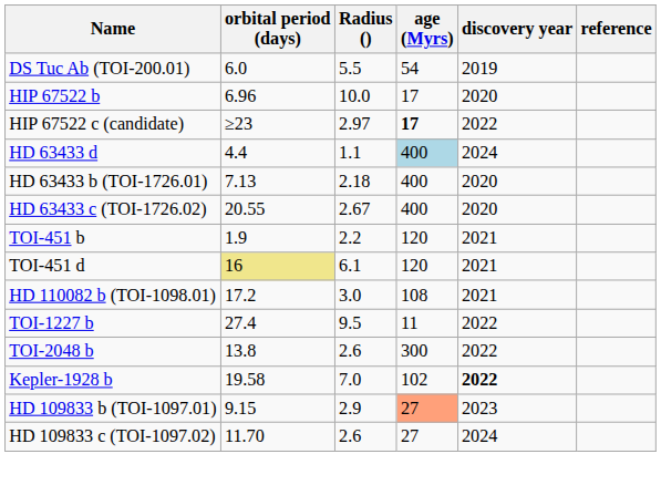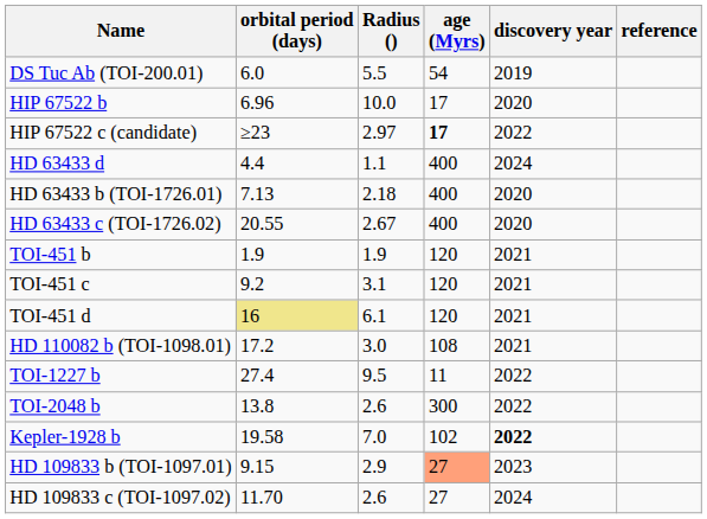 <table class="wikitable sortable">
 <tr>
 <th>Name</th>
 <th>orbital period<br>(days)</th>
 <th>Radius<br>()</th>
 <th>age<br>(<a href='#'>Myrs</a>)</th>
 <th>discovery year</th>
 <th>reference</th>
 </tr>
 <tr>
 <td><a href='#'>DS Tuc Ab</a> (TOI-200.01)</td>
 <td>6.0</td>
 <td>5.5</td>
 <td>54</td>
 <td>2019</td>
 <td></td>
 </tr>
 <tr>
 <td><a href='#'>HIP 67522 b</a></td>
 <td>6.96</td>
 <td>10.0</td>
 <td>17</td>
 <td>2020</td>
 <td></td>
 </tr>
 <tr>
 <td>HIP 67522 c (candidate)</td>
 <td>≥23</td>
 <td>2.97</td>
 <td><strong>17</strong></td>
 <td>2022</td>
 <td></td>
 </tr>
 <tr>
 <td><a href='#'>HD 63433 d</a></td>
 <td>4.4</td>
 <td>1.1</td>
-<td style="background: lightblue;">400</td>
+<td>400</td>
 <td>2024</td>
 <td></td>
 </tr>
 <tr>
 <td>HD 63433 b (TOI-1726.01)</td>
 <td>7.13</td>
 <td>2.18</td>
 <td>400</td>
 <td>2020</td>
 <td></td>
 </tr>
 <tr>
 <td><a href='#'>HD 63433 c</a> (TOI-1726.02)</td>
 <td>20.55</td>
 <td>2.67</td>
 <td>400</td>
 <td>2020</td>
 <td></td>
 </tr>
 <tr>
 <td><a href='#'>TOI-451</a> b</td>
 <td>1.9</td>
-<td>2.2</td>
+<td>1.9</td>
+<td>120</td>
+<td>2021</td>
+<td></td>
+</tr>
+<tr>
+<td>TOI-451 c</td>
+<td>9.2</td>
+<td>3.1</td>
 <td>120</td>
 <td>2021</td>
 <td></td>
 </tr>
 <tr>
 <td>TOI-451 d</td>
 <td style="background: khaki;">16</td>
 <td>6.1</td>
 <td>120</td>
 <td>2021</td>
 <td></td>
 </tr>
 <tr>
 <td><a href='#'>HD 110082 b</a> (TOI-1098.01)</td>
 <td>17.2</td>
 <td>3.0</td>
 <td>108</td>
 <td>2021</td>
 <td></td>
 </tr>
 <tr>
 <td><a href='#'>TOI-1227 b</a></td>
 <td>27.4</td>
 <td>9.5</td>
 <td>11</td>
 <td>2022</td>
 <td></td>
 </tr>
 <tr>
 <td><a href='#'>TOI-2048 b</a></td>
 <td>13.8</td>
 <td>2.6</td>
 <td>300</td>
 <td>2022</td>
 <td></td>
 </tr>
 <tr>
 <td><a href='#'>Kepler-1928 b</a></td>
 <td>19.58</td>
 <td>7.0</td>
 <td>102</td>
 <td><strong>2022</strong></td>
 <td></td>
 </tr>
 <tr>
 <td><a href='#'>HD 109833</a> b (TOI-1097.01)</td>
 <td>9.15</td>
 <td>2.9</td>
 <td style="background: lightsalmon;">27</td>
 <td>2023</td>
 <td></td>
 </tr>
 <tr>
 <td>HD 109833 c (TOI-1097.02)</td>
 <td>11.70</td>
 <td>2.6</td>
 <td>27</td>
 <td>2024</td>
 <td></td>
 </tr>
 </table>
